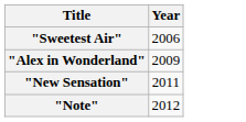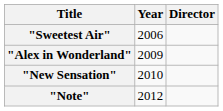 <table class="wikitable plainrowheaders" style="text-align:center;">
 <tr>
 <th scope=col>Title</th>
 <th scope=col>Year</th>
+<th scope=col>Director</th>
 </tr>
 <tr>
 <th scope="row">"Sweetest Air"</th>
 <td>2006</td>
+<td></td>
 </tr>
 <tr>
 <th scope="row">"Alex in Wonderland"</th>
 <td>2009</td>
+<td></td>
 </tr>
 <tr>
 <th scope="row">"New Sensation"</th>
-<td>2011</td>
+<td>2010</td>
+<td></td>
 </tr>
 <tr>
 <th scope="row">"Note"</th>
 <td>2012</td>
+<td></td>
 </tr>
 </table>
